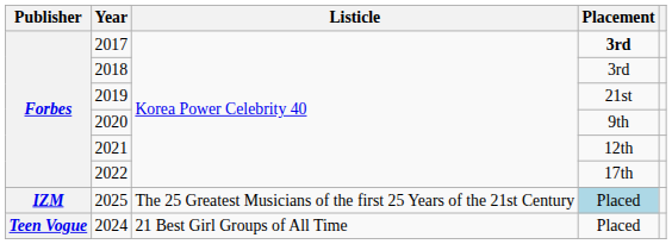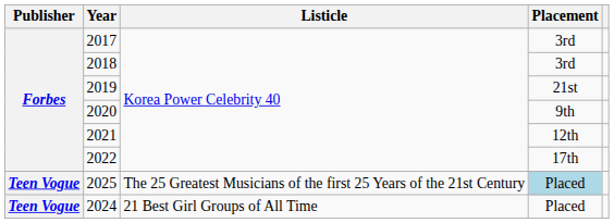 <table class="wikitable plainrowheaders sortable" style="text-align:center">
 <tr>
 <th scope="col">Publisher</th>
 <th scope="col">Year</th>
 <th scope="col">Listicle</th>
 <th scope="col">Placement</th>
 <th scope="col" class="unsortable"></th>
 </tr>
 <tr>
 <th scope="row" rowspan="6"><em><a href='#'>Forbes</a></em></th>
 <td>2017</td>
 <td rowspan="6" style="text-align:left"><a href='#'>Korea Power Celebrity 40</a></td>
-<td><strong>3rd</strong></td>
+<td>3rd</td>
 <td></td>
 </tr>
 <tr>
 <td>2018</td>
 <td>3rd</td>
 <td></td>
 </tr>
 <tr>
 <td>2019</td>
 <td>21st</td>
 <td></td>
 </tr>
 <tr>
 <td>2020</td>
 <td>9th</td>
 <td></td>
 </tr>
 <tr>
 <td>2021</td>
 <td>12th</td>
 <td></td>
 </tr>
 <tr>
 <td>2022</td>
 <td>17th</td>
 <td></td>
 </tr>
 <tr>
-<th scope="row"><em><a href='#'>IZM</a></em></th>
+<th scope="row"><em><a href='#'>Teen Vogue</a></em></th>
 <td>2025</td>
 <td style="text-align:left;">The 25 Greatest Musicians of the first 25 Years of the 21st Century</td>
 <td style="background: lightblue;">Placed</td>
 <td></td>
 </tr>
 <tr>
 <th scope="row"><em><a href='#'>Teen Vogue</a></em></th>
 <td>2024</td>
 <td style="text-align:left">21 Best Girl Groups of All Time</td>
 <td>Placed</td>
 <td></td>
 </tr>
 </table>
